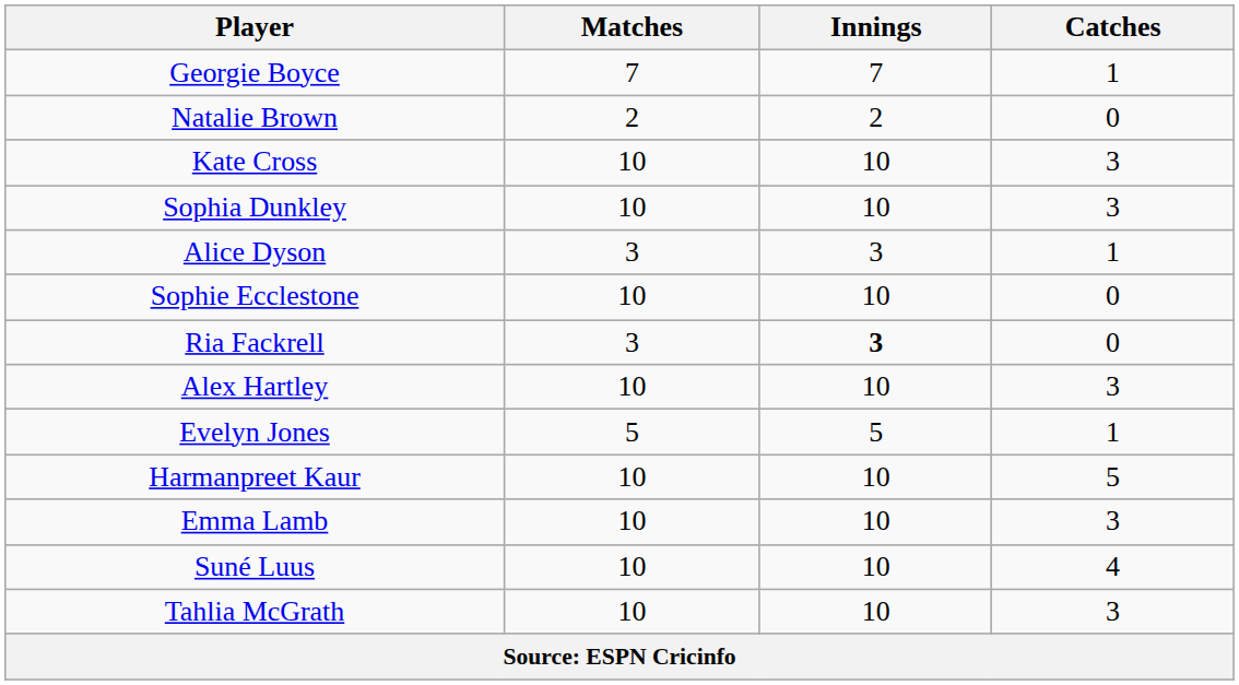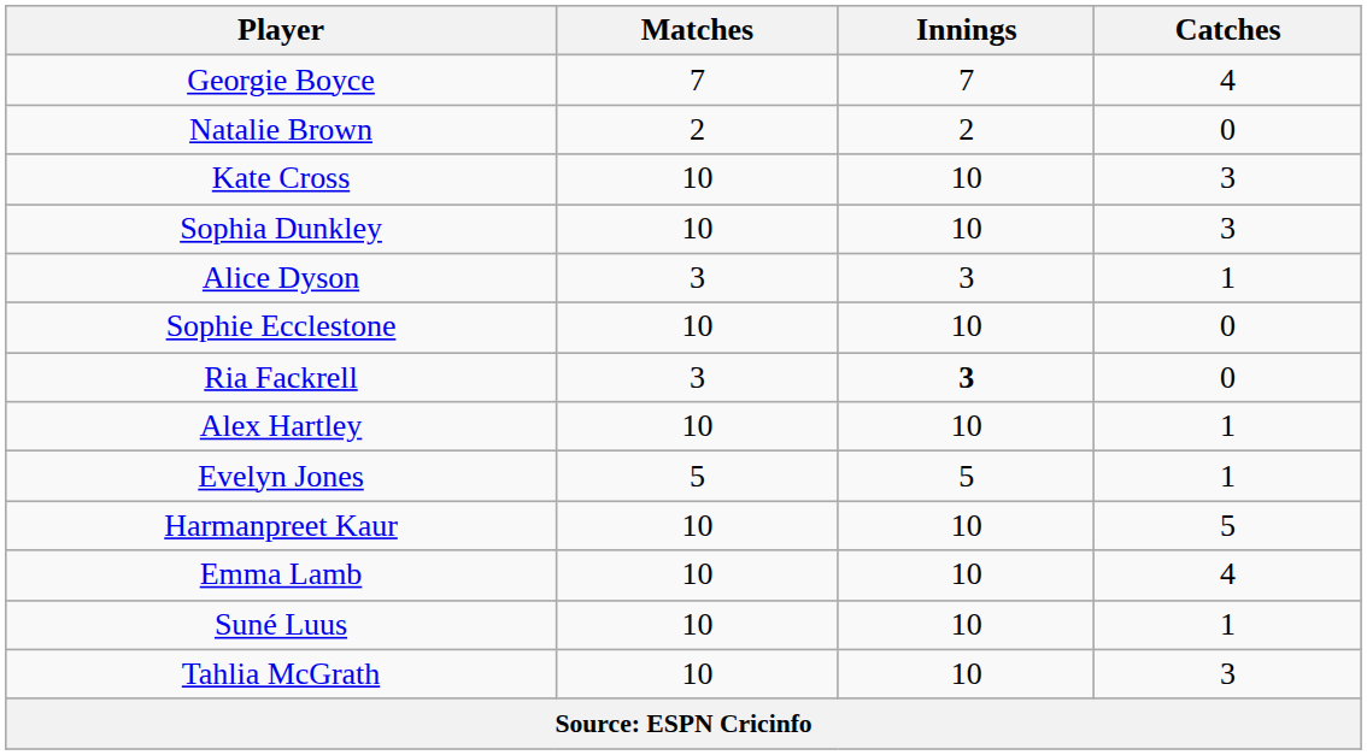 <table class="wikitable" style="text-align:center; width:55%;">
 <tr>
 <th>Player</th>
 <th>Matches</th>
 <th>Innings</th>
 <th>Catches</th>
 </tr>
 <tr>
 <td><a href='#'>Georgie Boyce</a></td>
 <td>7</td>
 <td>7</td>
-<td>1</td>
+<td>4</td>
 </tr>
 <tr>
 <td><a href='#'>Natalie Brown</a></td>
 <td>2</td>
 <td>2</td>
 <td>0</td>
 </tr>
 <tr>
 <td><a href='#'>Kate Cross</a></td>
 <td>10</td>
 <td>10</td>
 <td>3</td>
 </tr>
 <tr>
 <td><a href='#'>Sophia Dunkley</a></td>
 <td>10</td>
 <td>10</td>
 <td>3</td>
 </tr>
 <tr>
 <td><a href='#'>Alice Dyson</a></td>
 <td>3</td>
 <td>3</td>
 <td>1</td>
 </tr>
 <tr>
 <td><a href='#'>Sophie Ecclestone</a></td>
 <td>10</td>
 <td>10</td>
 <td>0</td>
 </tr>
 <tr>
 <td><a href='#'>Ria Fackrell</a></td>
 <td>3</td>
 <td><strong>3</strong></td>
 <td>0</td>
 </tr>
 <tr>
 <td><a href='#'>Alex Hartley</a></td>
 <td>10</td>
 <td>10</td>
-<td>3</td>
+<td>1</td>
 </tr>
 <tr>
 <td><a href='#'>Evelyn Jones</a></td>
 <td>5</td>
 <td>5</td>
 <td>1</td>
 </tr>
 <tr>
 <td><a href='#'>Harmanpreet Kaur</a></td>
 <td>10</td>
 <td>10</td>
 <td>5</td>
 </tr>
 <tr>
 <td><a href='#'>Emma Lamb</a></td>
 <td>10</td>
 <td>10</td>
-<td>3</td>
+<td>4</td>
 </tr>
 <tr>
 <td><a href='#'>Suné Luus</a></td>
 <td>10</td>
 <td>10</td>
-<td>4</td>
+<td>1</td>
 </tr>
 <tr>
 <td><a href='#'>Tahlia McGrath</a></td>
 <td>10</td>
 <td>10</td>
 <td>3</td>
 </tr>
 <tr>
 <th colspan="4"><small>Source: ESPN Cricinfo </small></th>
 </tr>
 </table>
